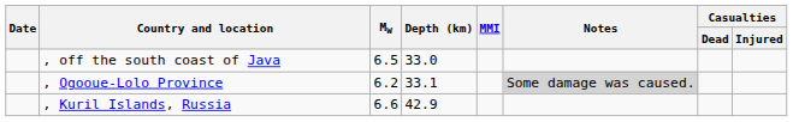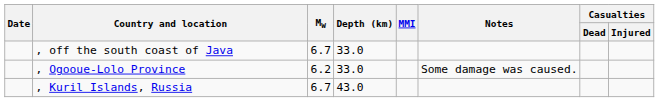 <table class="wikitable sortable sort-under" style="border:1px black; margin-left:1em;">
 <tr>
 <th rowspan="2"><small>Date</small></th>
 <th rowspan="2" style="width: 310px"><small>Country and location</small></th>
 <th rowspan="2"><small>M<sub>w</sub></small></th>
 <th rowspan="2"><small>Depth (km)</small></th>
 <th rowspan="2"><small><a href='#'>MMI</a></small></th>
 <th rowspan="2" class="unsortable"><small>Notes</small></th>
 <th colspan="2"><small>Casualties</small></th>
 </tr>
 <tr>
 <th><small>Dead</small></th>
 <th><small>Injured</small></th>
 </tr>
 <tr>
 <td></td>
 <td>, off the south coast of <a href='#'>Java</a></td>
-<td>6.5</td>
+<td>6.7</td>
 <td>33.0</td>
 <td></td>
 <td></td>
 <td></td>
 <td></td>
 </tr>
 <tr>
 <td></td>
 <td>, <a href='#'>Ogooue-Lolo Province</a></td>
 <td>6.2</td>
-<td>33.1</td>
+<td>33.0</td>
 <td></td>
-<td style="background: lightgrey;">Some damage was caused.</td>
+<td>Some damage was caused.</td>
 <td></td>
 <td></td>
 </tr>
 <tr>
 <td></td>
 <td>, <a href='#'>Kuril Islands</a>, <a href='#'>Russia</a></td>
-<td>6.6</td>
-<td>42.9</td>
+<td>6.7</td>
+<td>43.0</td>
 <td></td>
 <td></td>
 <td></td>
 <td></td>
 </tr>
 </table>
